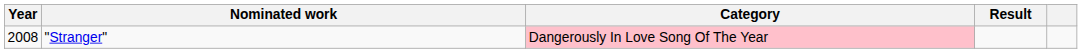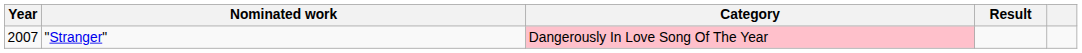 <table class="wikitable sortable">
 <tr>
 <th scope="col" style="width:1em;">Year</th>
 <th scope="col" style="width:39em;">Nominated work</th>
 <th scope="col" style="width:36em;">Category</th>
 <th scope="col" style="width:5em;">Result</th>
 <th scope="col" style="width:2em;" class="unsortable"></th>
 </tr>
 <tr>
-<td>2008</td>
+<td>2007</td>
 <td>"<a href='#'>Stranger</a>"</td>
 <td 2007 Blender Magazine Awards style="background: pink;">Dangerously In Love Song Of The Year</td>
 <td></td>
 <td style="text-align:center;"></td>
 </tr>
 </table>
